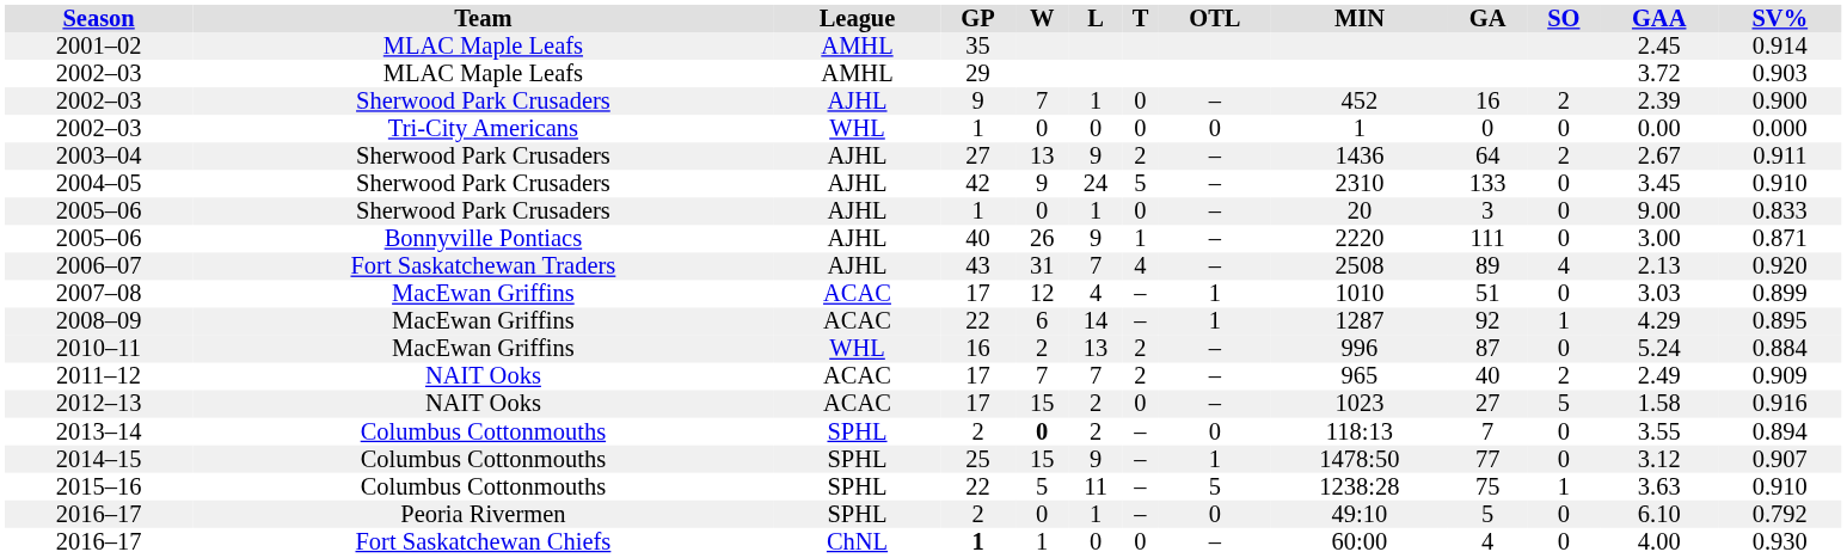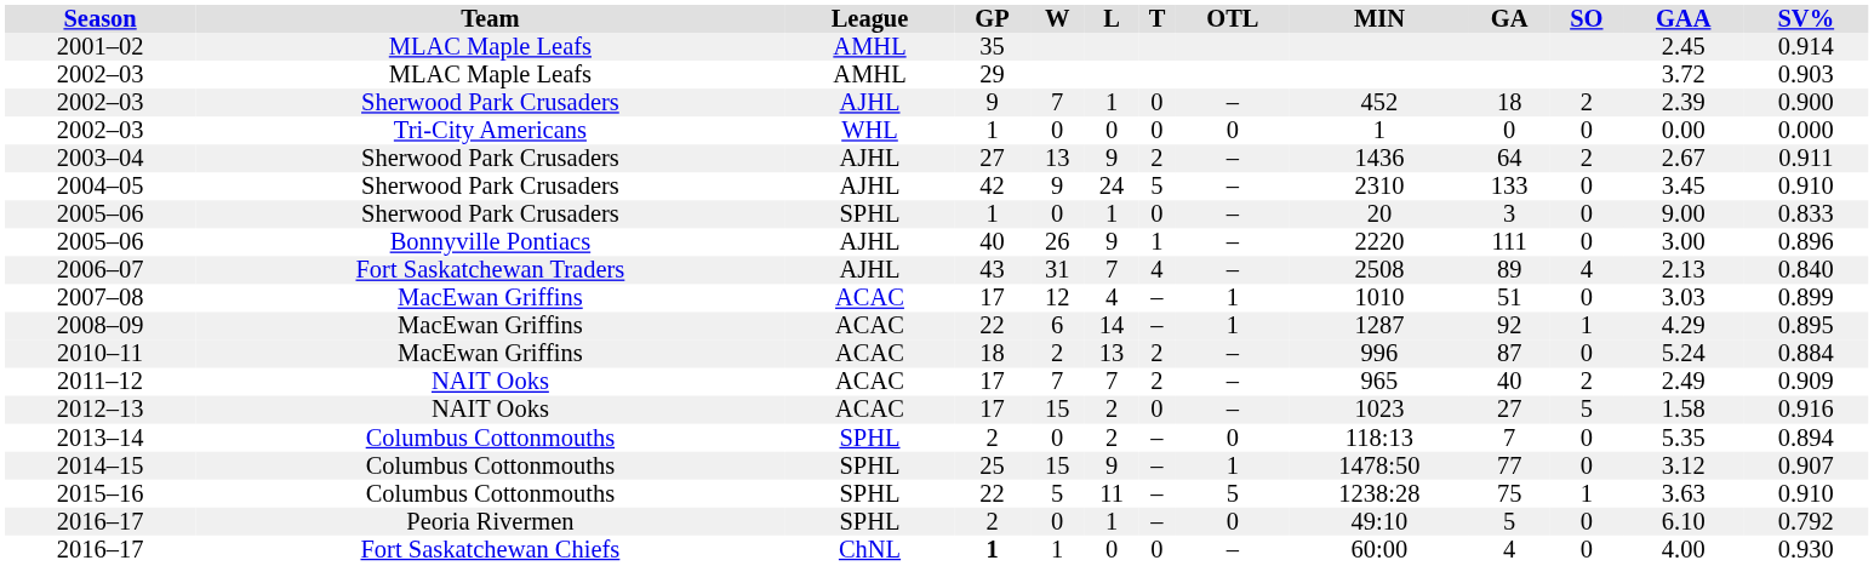 <table border="0" cellpadding="0" cellspacing="0" style="width:95%;">
 <tr>
 <th colspan="3" style="background:#fff;"></th>
 <th rowspan="99" style="background:#fff;"></th>
 </tr>
 <tr style="background:#e0e0e0; text-align:center;">
 <th><a href='#'>Season</a></th>
 <th>Team</th>
 <th>League</th>
 <th>GP</th>
 <th>W</th>
 <th>L</th>
 <th>T</th>
 <th>OTL</th>
 <th>MIN</th>
 <th>GA</th>
 <th><a href='#'>SO</a></th>
 <th><a href='#'>GAA</a></th>
 <th><a href='#'>SV%</a></th>
 </tr>
 <tr style="text-align:center; background:#f0f0f0;">
 <td>2001–02</td>
 <td><a href='#'>MLAC Maple Leafs</a></td>
 <td><a href='#'>AMHL</a></td>
 <td>35</td>
 <td></td>
 <td></td>
 <td></td>
 <td></td>
 <td></td>
 <td></td>
 <td></td>
 <td>2.45</td>
 <td>0.914</td>
 </tr>
 <tr style="text-align:center;">
 <td>2002–03</td>
 <td>MLAC Maple Leafs</td>
 <td>AMHL</td>
 <td>29</td>
 <td></td>
 <td></td>
 <td></td>
 <td></td>
 <td></td>
 <td></td>
 <td></td>
 <td>3.72</td>
 <td>0.903</td>
 </tr>
 <tr style="text-align:center; background:#f0f0f0;">
 <td>2002–03</td>
 <td><a href='#'>Sherwood Park Crusaders</a></td>
 <td><a href='#'>AJHL</a></td>
 <td>9</td>
 <td>7</td>
 <td>1</td>
 <td>0</td>
 <td>–</td>
 <td>452</td>
-<td>16</td>
+<td>18</td>
 <td>2</td>
 <td>2.39</td>
 <td>0.900</td>
 </tr>
 <tr style="text-align:center;">
 <td>2002–03</td>
 <td><a href='#'>Tri-City Americans</a></td>
 <td><a href='#'>WHL</a></td>
 <td>1</td>
 <td>0</td>
 <td>0</td>
 <td>0</td>
 <td>0</td>
 <td>1</td>
 <td>0</td>
 <td>0</td>
 <td>0.00</td>
 <td>0.000</td>
 </tr>
 <tr style="text-align:center; background:#f0f0f0;">
 <td>2003–04</td>
 <td>Sherwood Park Crusaders</td>
 <td>AJHL</td>
 <td>27</td>
 <td>13</td>
 <td>9</td>
 <td>2</td>
 <td>–</td>
 <td>1436</td>
 <td>64</td>
 <td>2</td>
 <td>2.67</td>
 <td>0.911</td>
 </tr>
 <tr style="text-align:center;">
 <td>2004–05</td>
 <td>Sherwood Park Crusaders</td>
 <td>AJHL</td>
 <td>42</td>
 <td>9</td>
 <td>24</td>
 <td>5</td>
 <td>–</td>
 <td>2310</td>
 <td>133</td>
 <td>0</td>
 <td>3.45</td>
 <td>0.910</td>
 </tr>
 <tr style="text-align:center; background:#f0f0f0;">
 <td>2005–06</td>
 <td>Sherwood Park Crusaders</td>
-<td>AJHL</td>
+<td>SPHL</td>
 <td>1</td>
 <td>0</td>
 <td>1</td>
 <td>0</td>
 <td>–</td>
 <td>20</td>
 <td>3</td>
 <td>0</td>
 <td>9.00</td>
 <td>0.833</td>
 </tr>
 <tr style="text-align:center;">
 <td>2005–06</td>
 <td><a href='#'>Bonnyville Pontiacs</a></td>
 <td>AJHL</td>
 <td>40</td>
 <td>26</td>
 <td>9</td>
 <td>1</td>
 <td>–</td>
 <td>2220</td>
 <td>111</td>
 <td>0</td>
 <td>3.00</td>
-<td>0.871</td>
+<td>0.896</td>
 </tr>
 <tr style="text-align:center; background:#f0f0f0;">
 <td>2006–07</td>
 <td><a href='#'>Fort Saskatchewan Traders</a></td>
 <td>AJHL</td>
 <td>43</td>
 <td>31</td>
 <td>7</td>
 <td>4</td>
 <td>–</td>
 <td>2508</td>
 <td>89</td>
 <td>4</td>
 <td>2.13</td>
-<td>0.920</td>
+<td>0.840</td>
 </tr>
 <tr style="text-align:center;">
 <td>2007–08</td>
 <td><a href='#'>MacEwan Griffins</a></td>
 <td><a href='#'>ACAC</a></td>
 <td>17</td>
 <td>12</td>
 <td>4</td>
 <td>–</td>
 <td>1</td>
 <td>1010</td>
 <td>51</td>
 <td>0</td>
 <td>3.03</td>
 <td>0.899</td>
 </tr>
 <tr style="text-align:center; background:#f0f0f0;">
 <td>2008–09</td>
 <td>MacEwan Griffins</td>
 <td>ACAC</td>
 <td>22</td>
 <td>6</td>
 <td>14</td>
 <td>–</td>
 <td>1</td>
 <td>1287</td>
 <td>92</td>
 <td>1</td>
 <td>4.29</td>
 <td>0.895</td>
 </tr>
 <tr style="text-align:center; background:#f0f0f0;">
 <td>2010–11</td>
 <td>MacEwan Griffins</td>
-<td><a href='#'>WHL</a></td>
-<td>16</td>
+<td>ACAC</td>
+<td>18</td>
 <td>2</td>
 <td>13</td>
 <td>2</td>
 <td>–</td>
 <td>996</td>
 <td>87</td>
 <td>0</td>
 <td>5.24</td>
 <td>0.884</td>
 </tr>
 <tr style="text-align:center;">
 <td>2011–12</td>
 <td><a href='#'>NAIT Ooks</a></td>
 <td>ACAC</td>
 <td>17</td>
 <td>7</td>
 <td>7</td>
 <td>2</td>
 <td>–</td>
 <td>965</td>
 <td>40</td>
 <td>2</td>
 <td>2.49</td>
 <td>0.909</td>
 </tr>
 <tr style="text-align:center; background:#f0f0f0;">
 <td>2012–13</td>
 <td>NAIT Ooks</td>
 <td>ACAC</td>
 <td>17</td>
 <td>15</td>
 <td>2</td>
 <td>0</td>
 <td>–</td>
 <td>1023</td>
 <td>27</td>
 <td>5</td>
 <td>1.58</td>
 <td>0.916</td>
 </tr>
 <tr style="text-align:center;">
 <td>2013–14</td>
 <td><a href='#'>Columbus Cottonmouths</a></td>
 <td><a href='#'>SPHL</a></td>
 <td>2</td>
-<td><strong>0</strong></td>
+<td>0</td>
 <td>2</td>
 <td>–</td>
 <td>0</td>
 <td>118:13</td>
 <td>7</td>
 <td>0</td>
-<td>3.55</td>
+<td>5.35</td>
 <td>0.894</td>
 </tr>
 <tr style="text-align:center; background:#f0f0f0;">
 <td>2014–15</td>
 <td>Columbus Cottonmouths</td>
 <td>SPHL</td>
 <td>25</td>
 <td>15</td>
 <td>9</td>
 <td>–</td>
 <td>1</td>
 <td>1478:50</td>
 <td>77</td>
 <td>0</td>
 <td>3.12</td>
 <td>0.907</td>
 </tr>
 <tr style="text-align:center;">
 <td>2015–16</td>
 <td>Columbus Cottonmouths</td>
 <td>SPHL</td>
 <td>22</td>
 <td>5</td>
 <td>11</td>
 <td>–</td>
 <td>5</td>
 <td>1238:28</td>
 <td>75</td>
 <td>1</td>
 <td>3.63</td>
 <td>0.910</td>
 </tr>
 <tr style="text-align:center; background:#f0f0f0;">
 <td>2016–17</td>
 <td>Peoria Rivermen</td>
 <td>SPHL</td>
 <td>2</td>
 <td>0</td>
 <td>1</td>
 <td>–</td>
 <td>0</td>
 <td>49:10</td>
 <td>5</td>
 <td>0</td>
 <td>6.10</td>
 <td>0.792</td>
 </tr>
 <tr style="text-align:center;">
 <td>2016–17</td>
 <td><a href='#'>Fort Saskatchewan Chiefs</a></td>
 <td><a href='#'>ChNL</a></td>
 <td><strong>1</strong></td>
 <td>1</td>
 <td>0</td>
 <td>0</td>
 <td>–</td>
 <td>60:00</td>
 <td>4</td>
 <td>0</td>
 <td>4.00</td>
 <td>0.930</td>
 </tr>
 </table>
